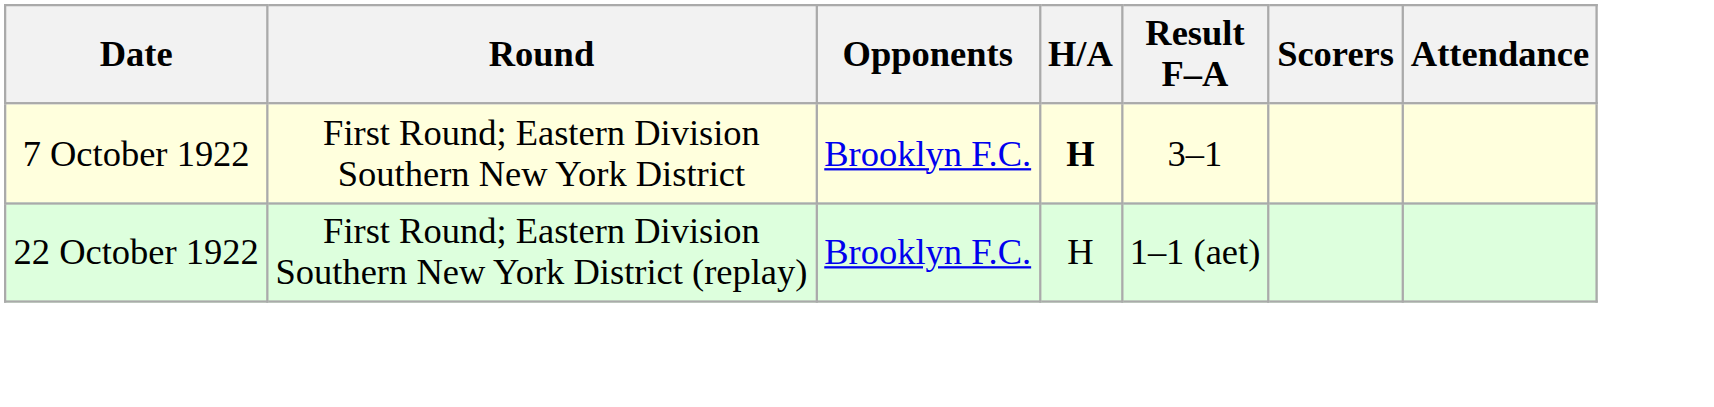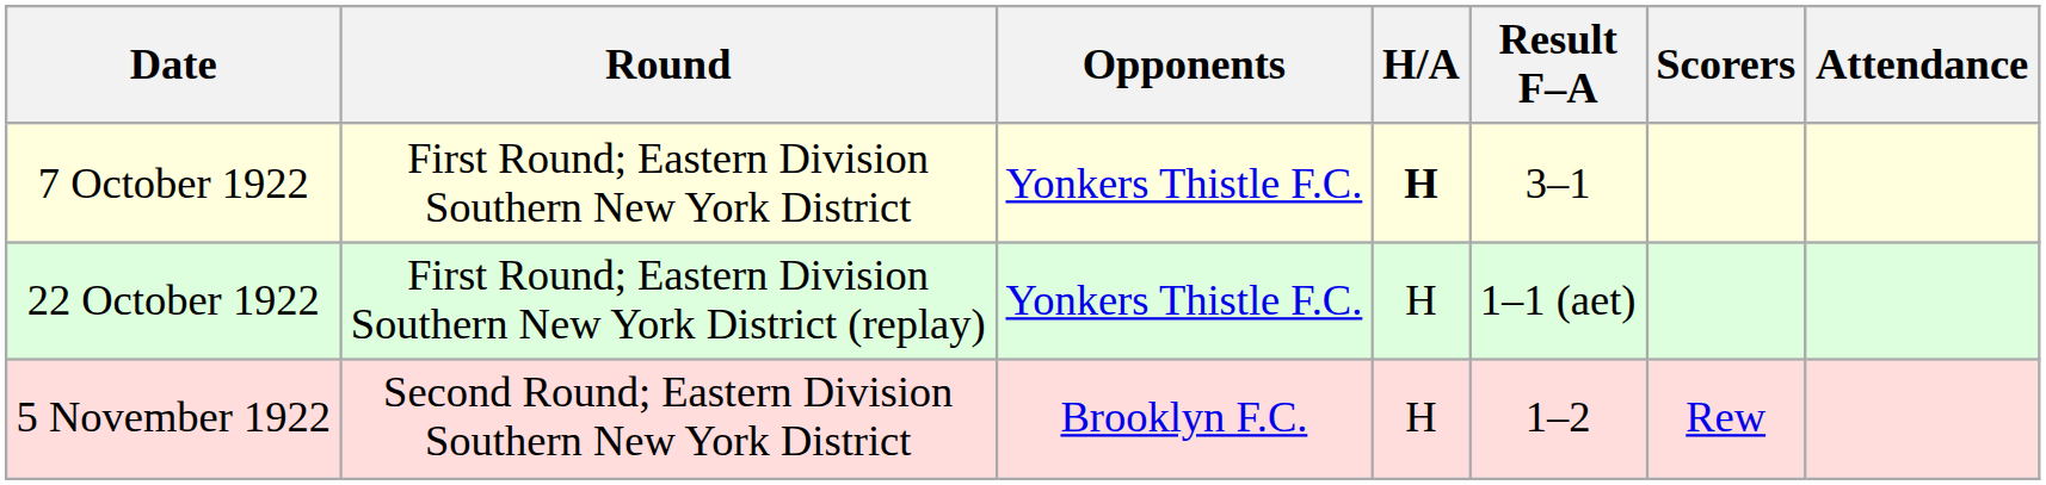 <table class="wikitable" style="text-align:center">
 <tr>
 <th>Date</th>
 <th>Round</th>
 <th>Opponents</th>
 <th>H/A</th>
 <th>Result<br>F–A</th>
 <th>Scorers</th>
 <th>Attendance</th>
 </tr>
 <tr bgcolor="#ffffdd">
 <td>7 October 1922</td>
 <td>First Round; Eastern Division<br>Southern New York District</td>
-<td><a href='#'>Brooklyn F.C.</a></td>
+<td><a href='#'>Yonkers Thistle F.C.</a></td>
 <td><strong>H</strong></td>
 <td>3–1</td>
 <td></td>
 <td></td>
 </tr>
 <tr bgcolor="#ddffdd">
 <td>22 October 1922</td>
 <td>First Round; Eastern Division<br>Southern New York District (replay)</td>
-<td><a href='#'>Brooklyn F.C.</a></td>
+<td><a href='#'>Yonkers Thistle F.C.</a></td>
 <td>H</td>
 <td>1–1 (aet)</td>
 <td></td>
 <td></td>
 </tr>
+<tr bgcolor="#ffdddd">
+<td>5 November 1922</td>
+<td>Second Round; Eastern Division<br>Southern New York District</td>
+<td><a href='#'>Brooklyn F.C.</a></td>
+<td>H</td>
+<td>1–2</td>
+<td><a href='#'>Rew</a></td>
+<td></td>
+</tr>
 </table>
